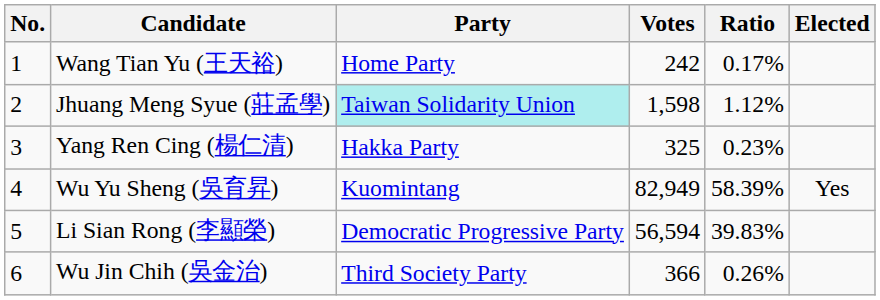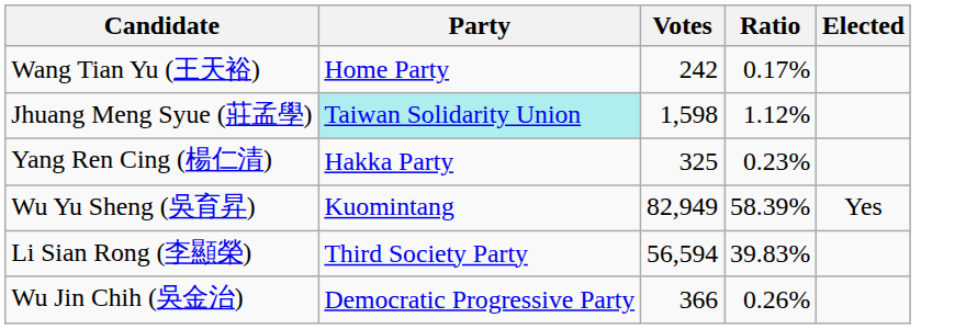 <table class=wikitable>
 <tr>
-<th>No.</th>
 <th>Candidate</th>
 <th>Party</th>
 <th>Votes</th>
 <th>Ratio</th>
 <th>Elected</th>
 </tr>
 <tr>
-<td>1</td>
 <td>Wang Tian Yu (<a href='#'>王天裕</a>)</td>
 <td> <a href='#'>Home Party</a></td>
 <td align="right">242</td>
 <td align="right">0.17%</td>
 <td></td>
 </tr>
 <tr>
-<td>2</td>
 <td>Jhuang Meng Syue  (<a href='#'>莊孟學</a>)</td>
 <td style="background: paleturquoise;"><a href='#'>Taiwan Solidarity Union</a></td>
 <td align="right">1,598</td>
 <td align="right">1.12%</td>
 <td></td>
 </tr>
 <tr>
-<td>3</td>
 <td>Yang Ren Cing  (<a href='#'>楊仁清</a>)</td>
 <td><a href='#'>Hakka Party</a></td>
 <td align="right">325</td>
 <td align="right">0.23%</td>
 <td></td>
 </tr>
 <tr>
-<td>4</td>
 <td>Wu Yu Sheng  (<a href='#'>吳育昇</a>)</td>
 <td><a href='#'>Kuomintang</a></td>
 <td align="right">82,949</td>
 <td align="right">58.39%</td>
 <td align="center">Yes</td>
 </tr>
 <tr>
-<td>5</td>
 <td>Li Sian Rong  (<a href='#'>李顯榮</a>)</td>
-<td><a href='#'>Democratic Progressive Party</a></td>
+<td><a href='#'>Third Society Party</a></td>
 <td align="right">56,594</td>
 <td align="right">39.83%</td>
 <td></td>
 </tr>
 <tr>
-<td>6</td>
 <td>Wu Jin Chih  (<a href='#'>吳金治</a>)</td>
-<td><a href='#'>Third Society Party</a></td>
+<td><a href='#'>Democratic Progressive Party</a></td>
 <td align="right">366</td>
 <td align="right">0.26%</td>
 <td></td>
 </tr>
 </table>
